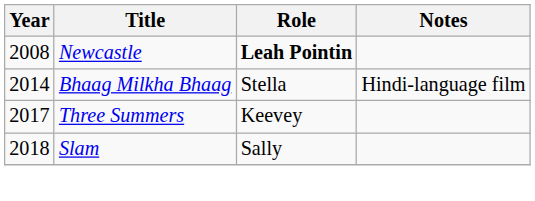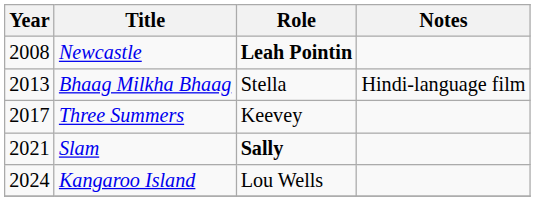 <table class="wikitable">
 <tr>
 <th>Year</th>
 <th>Title</th>
 <th>Role</th>
 <th>Notes</th>
 </tr>
 <tr>
 <td>2008</td>
 <td><em><a href='#'>Newcastle</a></em></td>
 <td><strong>Leah Pointin</strong></td>
 <td></td>
 </tr>
 <tr>
-<td>2014</td>
+<td>2013</td>
 <td><em><a href='#'>Bhaag Milkha Bhaag</a></em></td>
 <td>Stella</td>
 <td>Hindi-language film</td>
 </tr>
 <tr>
 <td>2017</td>
 <td><em><a href='#'>Three Summers</a></em></td>
 <td>Keevey</td>
 <td></td>
 </tr>
 <tr>
-<td>2018</td>
+<td>2021</td>
 <td><em><a href='#'>Slam</a></em></td>
-<td>Sally</td>
+<td><strong>Sally</strong></td>
+<td></td>
+</tr>
+<tr>
+<td>2024</td>
+<td><em><a href='#'>Kangaroo Island</a></em></td>
+<td>Lou Wells</td>
 <td></td>
 </tr>
 <tr>
 </tr>
 </table>
